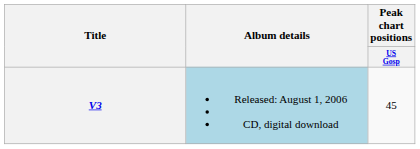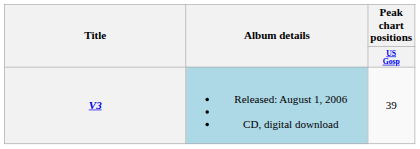 <table class="wikitable plainrowheaders" style="text-align:center;">
 <tr>
 <th scope="col" rowspan="2" style="width:16em;">Title</th>
 <th scope="col" rowspan="2" style="width:16em;">Album details</th>
 <th scope="col" colspan="1">Peak chart positions</th>
 </tr>
 <tr>
 <th style="width:3em; font-size:70%"><a href='#'>US<br>Gosp</a></th>
 </tr>
 <tr>
 <th scope="row"><em><a href='#'>V3</a></em></th>
 <td style="background: lightblue;"><br><ul><li>Released: August 1, 2006</li><li></li><li>CD, digital download</li></ul></td>
-<td>45</td>
+<td>39</td>
 </tr>
 </table>
